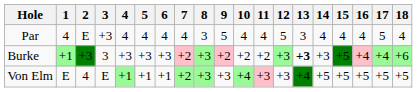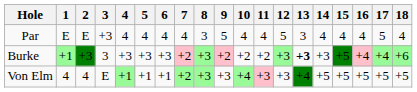 <table class="wikitable" style="text-align:center">
 <tr>
 <th>Hole</th>
 <th> 1 </th>
 <th> 2 </th>
 <th> 3 </th>
 <th> 4 </th>
 <th> 5 </th>
 <th> 6 </th>
 <th> 7 </th>
 <th> 8 </th>
 <th> 9 </th>
 <th>10</th>
 <th>11</th>
 <th>12</th>
 <th>13</th>
 <th>14</th>
 <th>15</th>
 <th>16</th>
 <th>17</th>
 <th>18</th>
 </tr>
 <tr>
 <td>Par</td>
-<td>4</td>
+<td>E</td>
 <td>E</td>
 <td>+3</td>
 <td>4</td>
 <td>4</td>
 <td>4</td>
 <td>4</td>
 <td>3</td>
 <td>5</td>
 <td>4</td>
 <td>4</td>
 <td>5</td>
 <td>3</td>
 <td>4</td>
 <td>4</td>
 <td>4</td>
 <td>5</td>
 <td>4</td>
 </tr>
 <tr>
 <td align=left> Burke</td>
 <td style="background: PaleGreen;">+1</td>
 <td style="background: Green;">+3</td>
 <td>3</td>
 <td>+3</td>
 <td>+3</td>
 <td>+3</td>
 <td style="background: Pink;">+2</td>
 <td style="background: PaleGreen;">+3</td>
 <td style="background: Pink;">+2</td>
 <td>+2</td>
 <td>+2</td>
 <td style="background: PaleGreen;">+3</td>
 <td><strong>+3</strong></td>
 <td>+3</td>
 <td style="background: Green;">+5</td>
 <td style="background: Pink;">+4</td>
 <td style="background: PaleGreen;">+4</td>
 <td style="background: PaleGreen;">+6</td>
 </tr>
 <tr>
 <td align=left> Von Elm</td>
-<td>E</td>
+<td>4</td>
 <td>4</td>
 <td>E</td>
 <td style="background: PaleGreen;">+1</td>
 <td>+1</td>
 <td>+1</td>
 <td style="background: PaleGreen;">+2</td>
 <td style="background: PaleGreen;">+3</td>
 <td>+3</td>
 <td style="background: PaleGreen;">+4</td>
 <td style="background: Pink;">+3</td>
 <td>+3</td>
 <td style="background: Green;">+4</td>
 <td>+5</td>
 <td>+5</td>
 <td>+5</td>
 <td>+5</td>
 <td>+5</td>
 </tr>
 </table>
